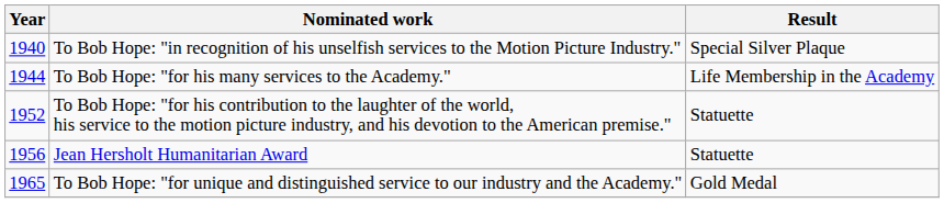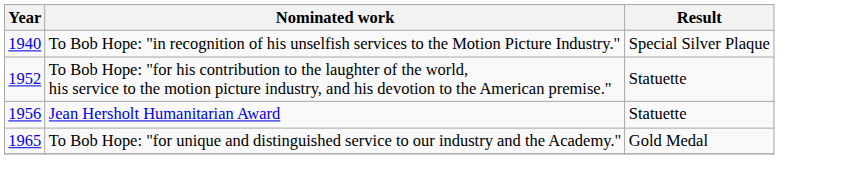 <table class="wikitable">
 <tr>
 <th>Year</th>
 <th>Nominated work</th>
 <th>Result</th>
 </tr>
 <tr>
 <td align="center"><a href='#'>1940</a></td>
 <td>To Bob Hope: "in recognition of his unselfish services to the Motion Picture Industry."</td>
 <td>Special Silver Plaque</td>
-</tr>
-<tr>
-<td align="center"><a href='#'>1944</a></td>
-<td>To Bob Hope: "for his many services to the Academy."</td>
-<td>Life Membership in the <a href='#'>Academy</a></td>
 </tr>
 <tr>
 <td align="center"><a href='#'>1952</a></td>
 <td>To Bob Hope: "for his contribution to the laughter of the world, <br> his service to the motion picture industry, and his devotion to the American premise."</td>
 <td>Statuette</td>
 </tr>
 <tr>
 <td align="center"><a href='#'>1956</a></td>
 <td><a href='#'>Jean Hersholt Humanitarian Award</a></td>
 <td>Statuette</td>
 </tr>
 <tr>
 <td align="center"><a href='#'>1965</a></td>
 <td>To Bob Hope: "for unique and distinguished service to our industry and the Academy."</td>
 <td>Gold Medal</td>
 </tr>
 <tr>
 </tr>
 </table>
